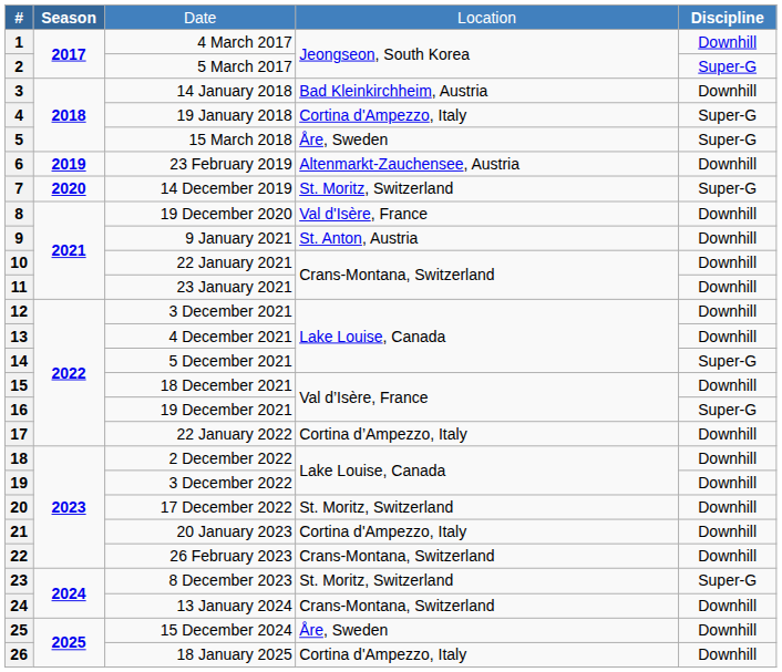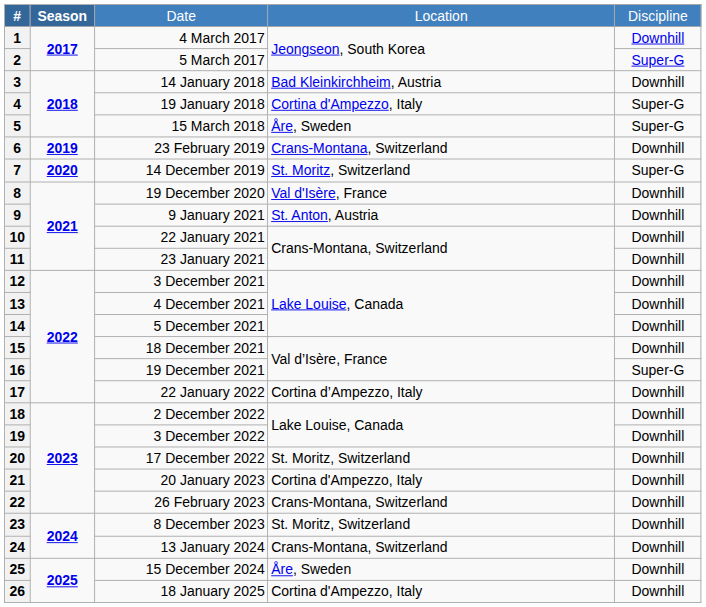 <table class="wikitable" style="font-size:95%; text-align:center; border:grey solid 1px; border-collapse:collapse;" width="60%">
 <tr style="background-color:#369; color:white;">
 <td rowspan="2" colspan="1" width="2%"><strong>#</strong></td>
 <td rowspan="2" colspan="1" width="5%"><strong>Season</strong></td>
 </tr>
 <tr style="background-color:#4180be; color:white;">
 <td width="20%">Date</td>
 <td width="40%">Location</td>
-<td width="10%"><strong>Discipline</strong></td>
+<td width="10%">Discipline</td>
 </tr>
 <tr>
 <th scope=row align=center>1</th>
 <td rowspan=2><strong><a href='#'>2017</a></strong></td>
 <td align=right>4 March 2017</td>
 <td rowspan=2 align=left> <a href='#'>Jeongseon</a>, South Korea</td>
 <td><a href='#'>Downhill</a></td>
 </tr>
 <tr>
 <th scope=row align=center>2</th>
 <td align=right>5 March 2017</td>
 <td><a href='#'>Super-G</a></td>
 </tr>
 <tr>
 <th scope=row align=center>3</th>
 <td rowspan=3><strong><a href='#'>2018</a></strong></td>
 <td align=right>14 January 2018</td>
 <td align=left> <a href='#'>Bad Kleinkirchheim</a>, Austria</td>
 <td>Downhill</td>
 </tr>
 <tr>
 <th scope=row align=center>4</th>
 <td align=right>19 January 2018</td>
 <td align=left> <a href='#'>Cortina d'Ampezzo</a>, Italy</td>
 <td>Super-G</td>
 </tr>
 <tr>
 <th scope=row align=center>5</th>
 <td align=right>15 March 2018</td>
 <td align=left> <a href='#'>Åre</a>, Sweden</td>
 <td>Super-G</td>
 </tr>
 <tr>
 <th scope=row align=center>6</th>
 <td><strong><a href='#'>2019</a></strong></td>
 <td align=right>23 February 2019</td>
-<td align=left> <a href='#'>Altenmarkt-Zauchensee</a>, Austria</td>
+<td align=left> <a href='#'>Crans-Montana</a>, Switzerland</td>
 <td>Downhill</td>
 </tr>
 <tr>
 <th scope=row align=center>7</th>
 <td><strong><a href='#'>2020</a></strong></td>
 <td align=right>14 December 2019</td>
 <td align=left> <a href='#'>St. Moritz</a>, Switzerland</td>
 <td>Super-G</td>
 </tr>
 <tr>
 <th scope=row align=center>8</th>
 <td rowspan=4><strong><a href='#'>2021</a></strong></td>
 <td align=right>19 December 2020</td>
 <td align=left> <a href='#'>Val d'Isère</a>, France</td>
 <td>Downhill</td>
 </tr>
 <tr>
 <th scope=row align=center>9</th>
 <td align=right>9 January 2021</td>
 <td align=left> <a href='#'>St. Anton</a>, Austria</td>
 <td>Downhill</td>
 </tr>
 <tr>
 <th scope=row align=center>10</th>
 <td align=right>22 January 2021</td>
 <td rowspan=2 align=left> Crans-Montana, Switzerland</td>
 <td>Downhill</td>
 </tr>
 <tr>
 <th scope=row align=center>11</th>
 <td align=right>23 January 2021</td>
 <td>Downhill</td>
 </tr>
 <tr>
 <th scope=row align=center>12</th>
 <td rowspan=6><strong><a href='#'>2022</a></strong></td>
 <td align=right>3 December 2021</td>
 <td rowspan=3 align=left> <a href='#'>Lake Louise</a>, Canada</td>
 <td>Downhill</td>
 </tr>
 <tr>
 <th scope=row align=center>13</th>
 <td align=right>4 December 2021</td>
 <td>Downhill</td>
 </tr>
 <tr>
 <th scope=row align=center>14</th>
 <td align=right>5 December 2021</td>
-<td>Super-G</td>
+<td>Downhill</td>
 </tr>
 <tr>
 <th scope=row align=center>15</th>
 <td align=right>18 December 2021</td>
 <td rowspan=2 align=left> Val d’Isère, France</td>
 <td>Downhill</td>
 </tr>
 <tr>
 <th scope=row align=center>16</th>
 <td align=right>19 December 2021</td>
 <td>Super-G</td>
 </tr>
 <tr>
 <th scope=row align=center>17</th>
 <td align=right>22 January 2022</td>
 <td align=left> Cortina d’Ampezzo, Italy</td>
 <td>Downhill</td>
 </tr>
 <tr>
 <th scope=row align=center>18</th>
 <td rowspan=5><strong><a href='#'>2023</a></strong></td>
 <td align=right>2 December 2022</td>
 <td rowspan=2 align=left> Lake Louise, Canada</td>
 <td>Downhill</td>
 </tr>
 <tr>
 <th scope=row align=center>19</th>
 <td align=right>3 December 2022</td>
 <td>Downhill</td>
 </tr>
 <tr>
 <th scope=row align=center>20</th>
 <td align=right>17 December 2022</td>
 <td align=left> St. Moritz, Switzerland</td>
 <td>Downhill</td>
 </tr>
 <tr>
 <th scope=row align=center>21</th>
 <td align=right>20 January 2023</td>
 <td align=left> Cortina d'Ampezzo, Italy</td>
 <td>Downhill</td>
 </tr>
 <tr>
 <th scope=row align=center>22</th>
 <td align=right>26 February 2023</td>
 <td align=left> Crans-Montana, Switzerland</td>
 <td>Downhill</td>
 </tr>
 <tr>
 <th scope=row align=center>23</th>
 <td rowspan=2><strong><a href='#'>2024</a></strong></td>
 <td align=right>8 December 2023</td>
 <td align=left> St. Moritz, Switzerland</td>
-<td>Super-G</td>
+<td>Downhill</td>
 </tr>
 <tr>
 <th scope=row align=center>24</th>
 <td align=right>13 January 2024</td>
 <td align=left> Crans-Montana, Switzerland</td>
 <td>Downhill</td>
 </tr>
 <tr>
 <th scope=row align=center>25</th>
 <td rowspan=2><strong><a href='#'>2025</a></strong></td>
 <td align=right>15 December 2024</td>
 <td align=left> <a href='#'>Åre</a>, Sweden</td>
 <td>Downhill</td>
 </tr>
 <tr>
 <th scope=row align=center>26</th>
 <td align=right>18 January 2025</td>
 <td align=left> Cortina d'Ampezzo, Italy</td>
 <td>Downhill</td>
 </tr>
 </table>
